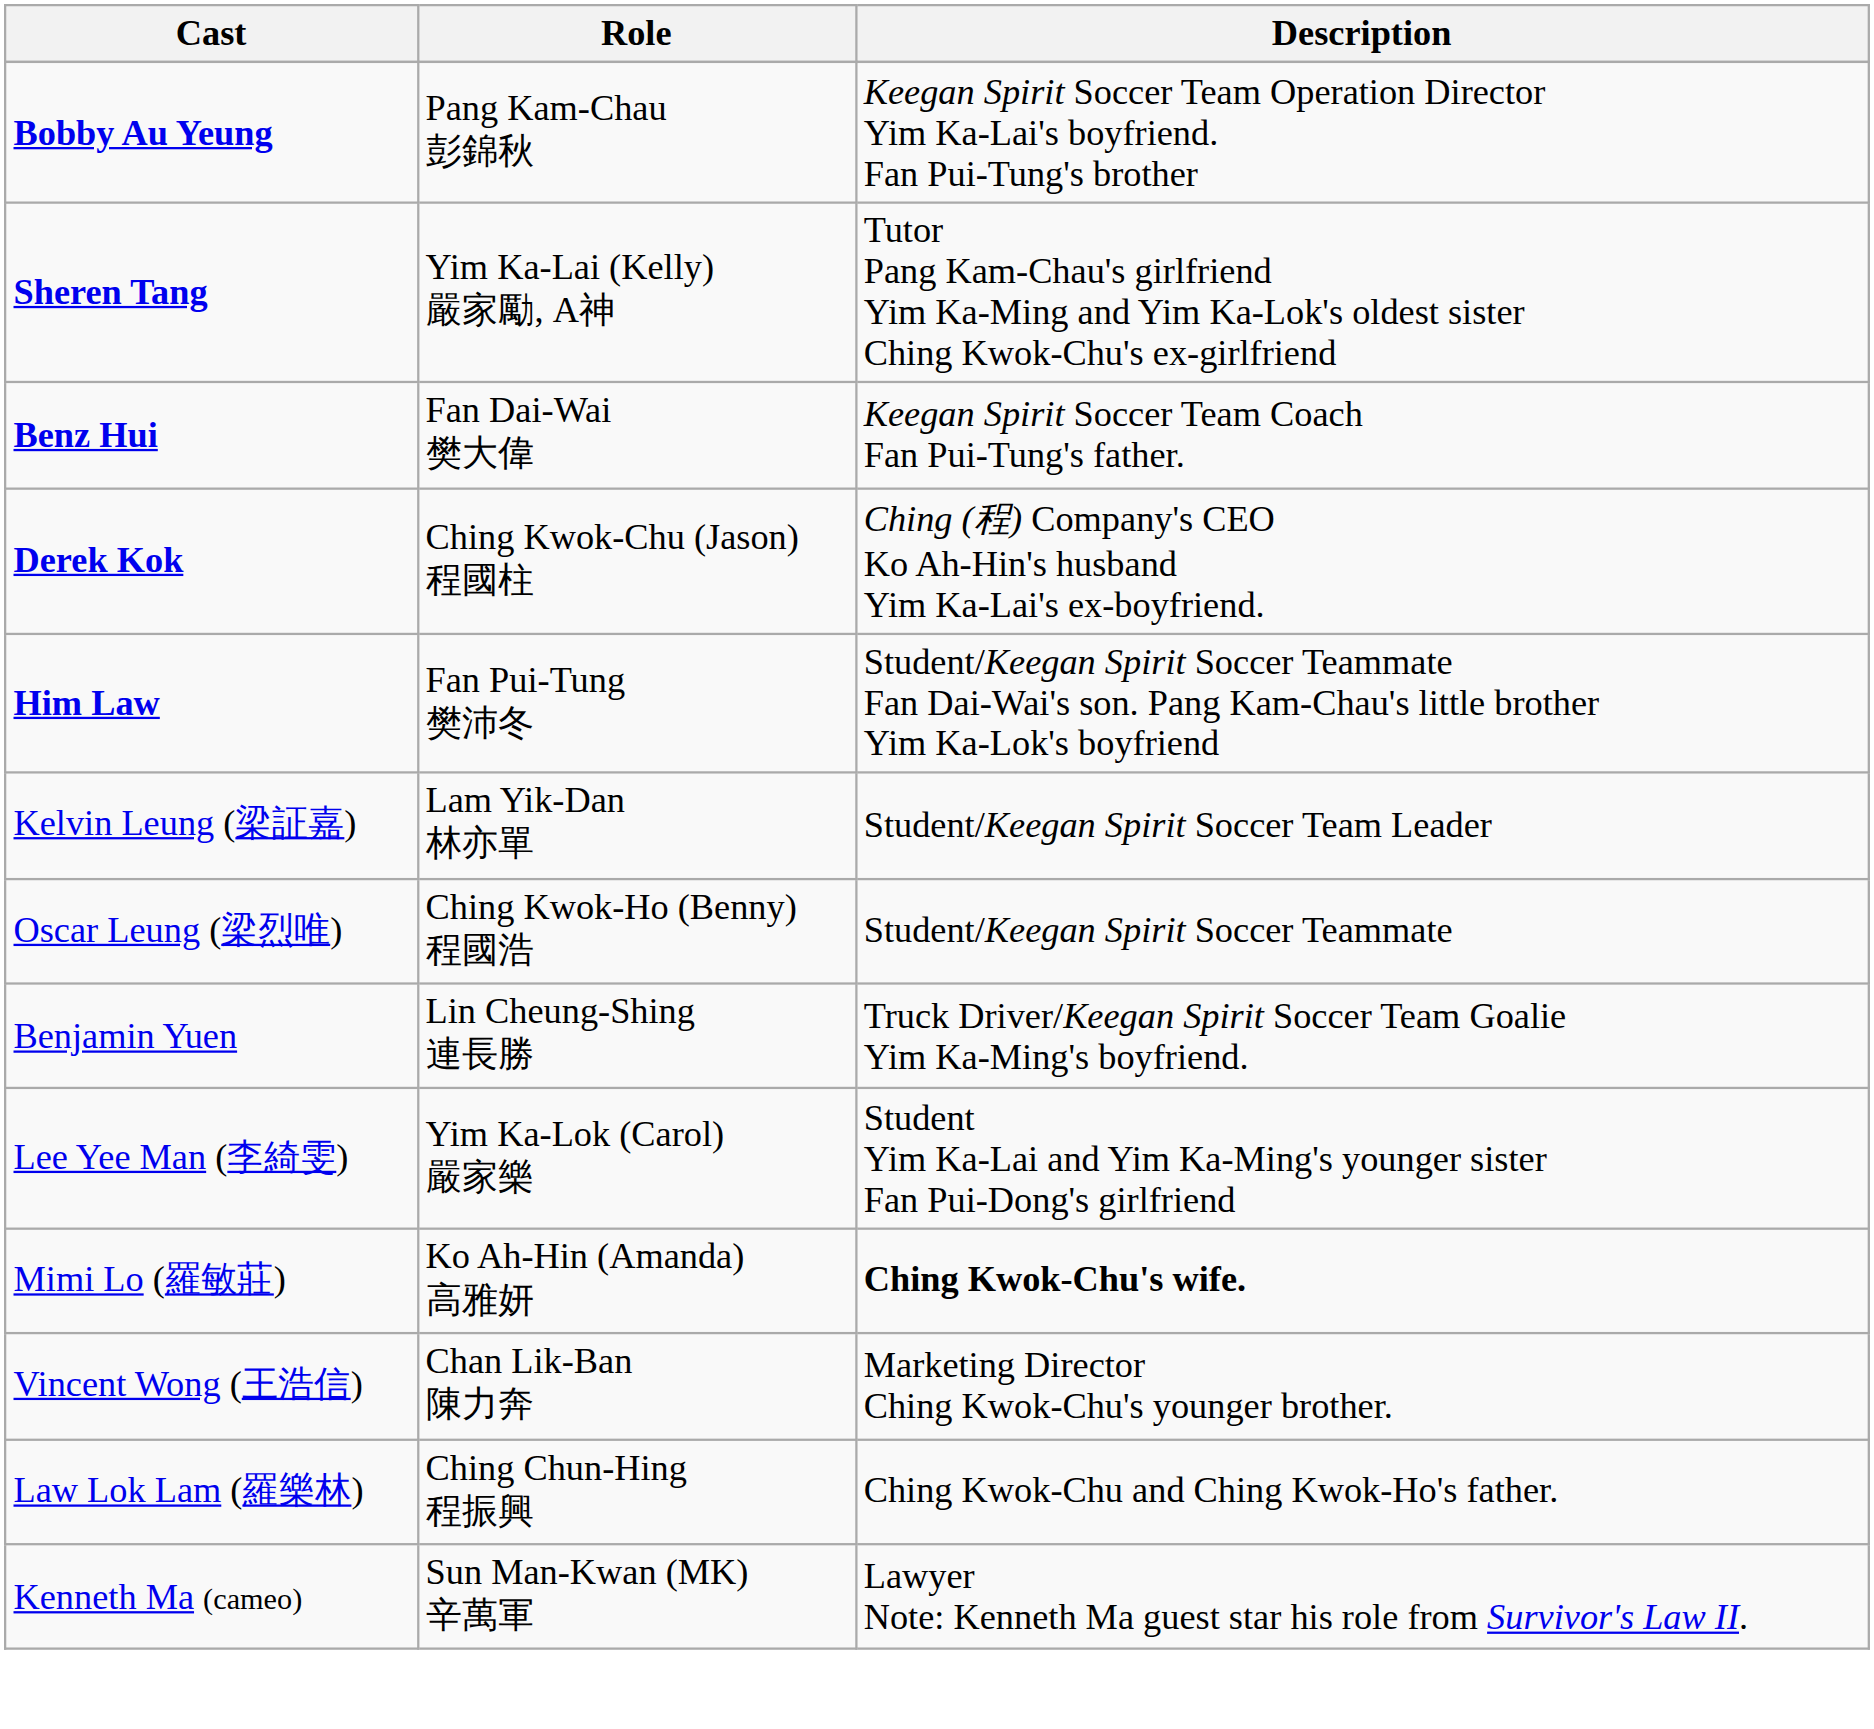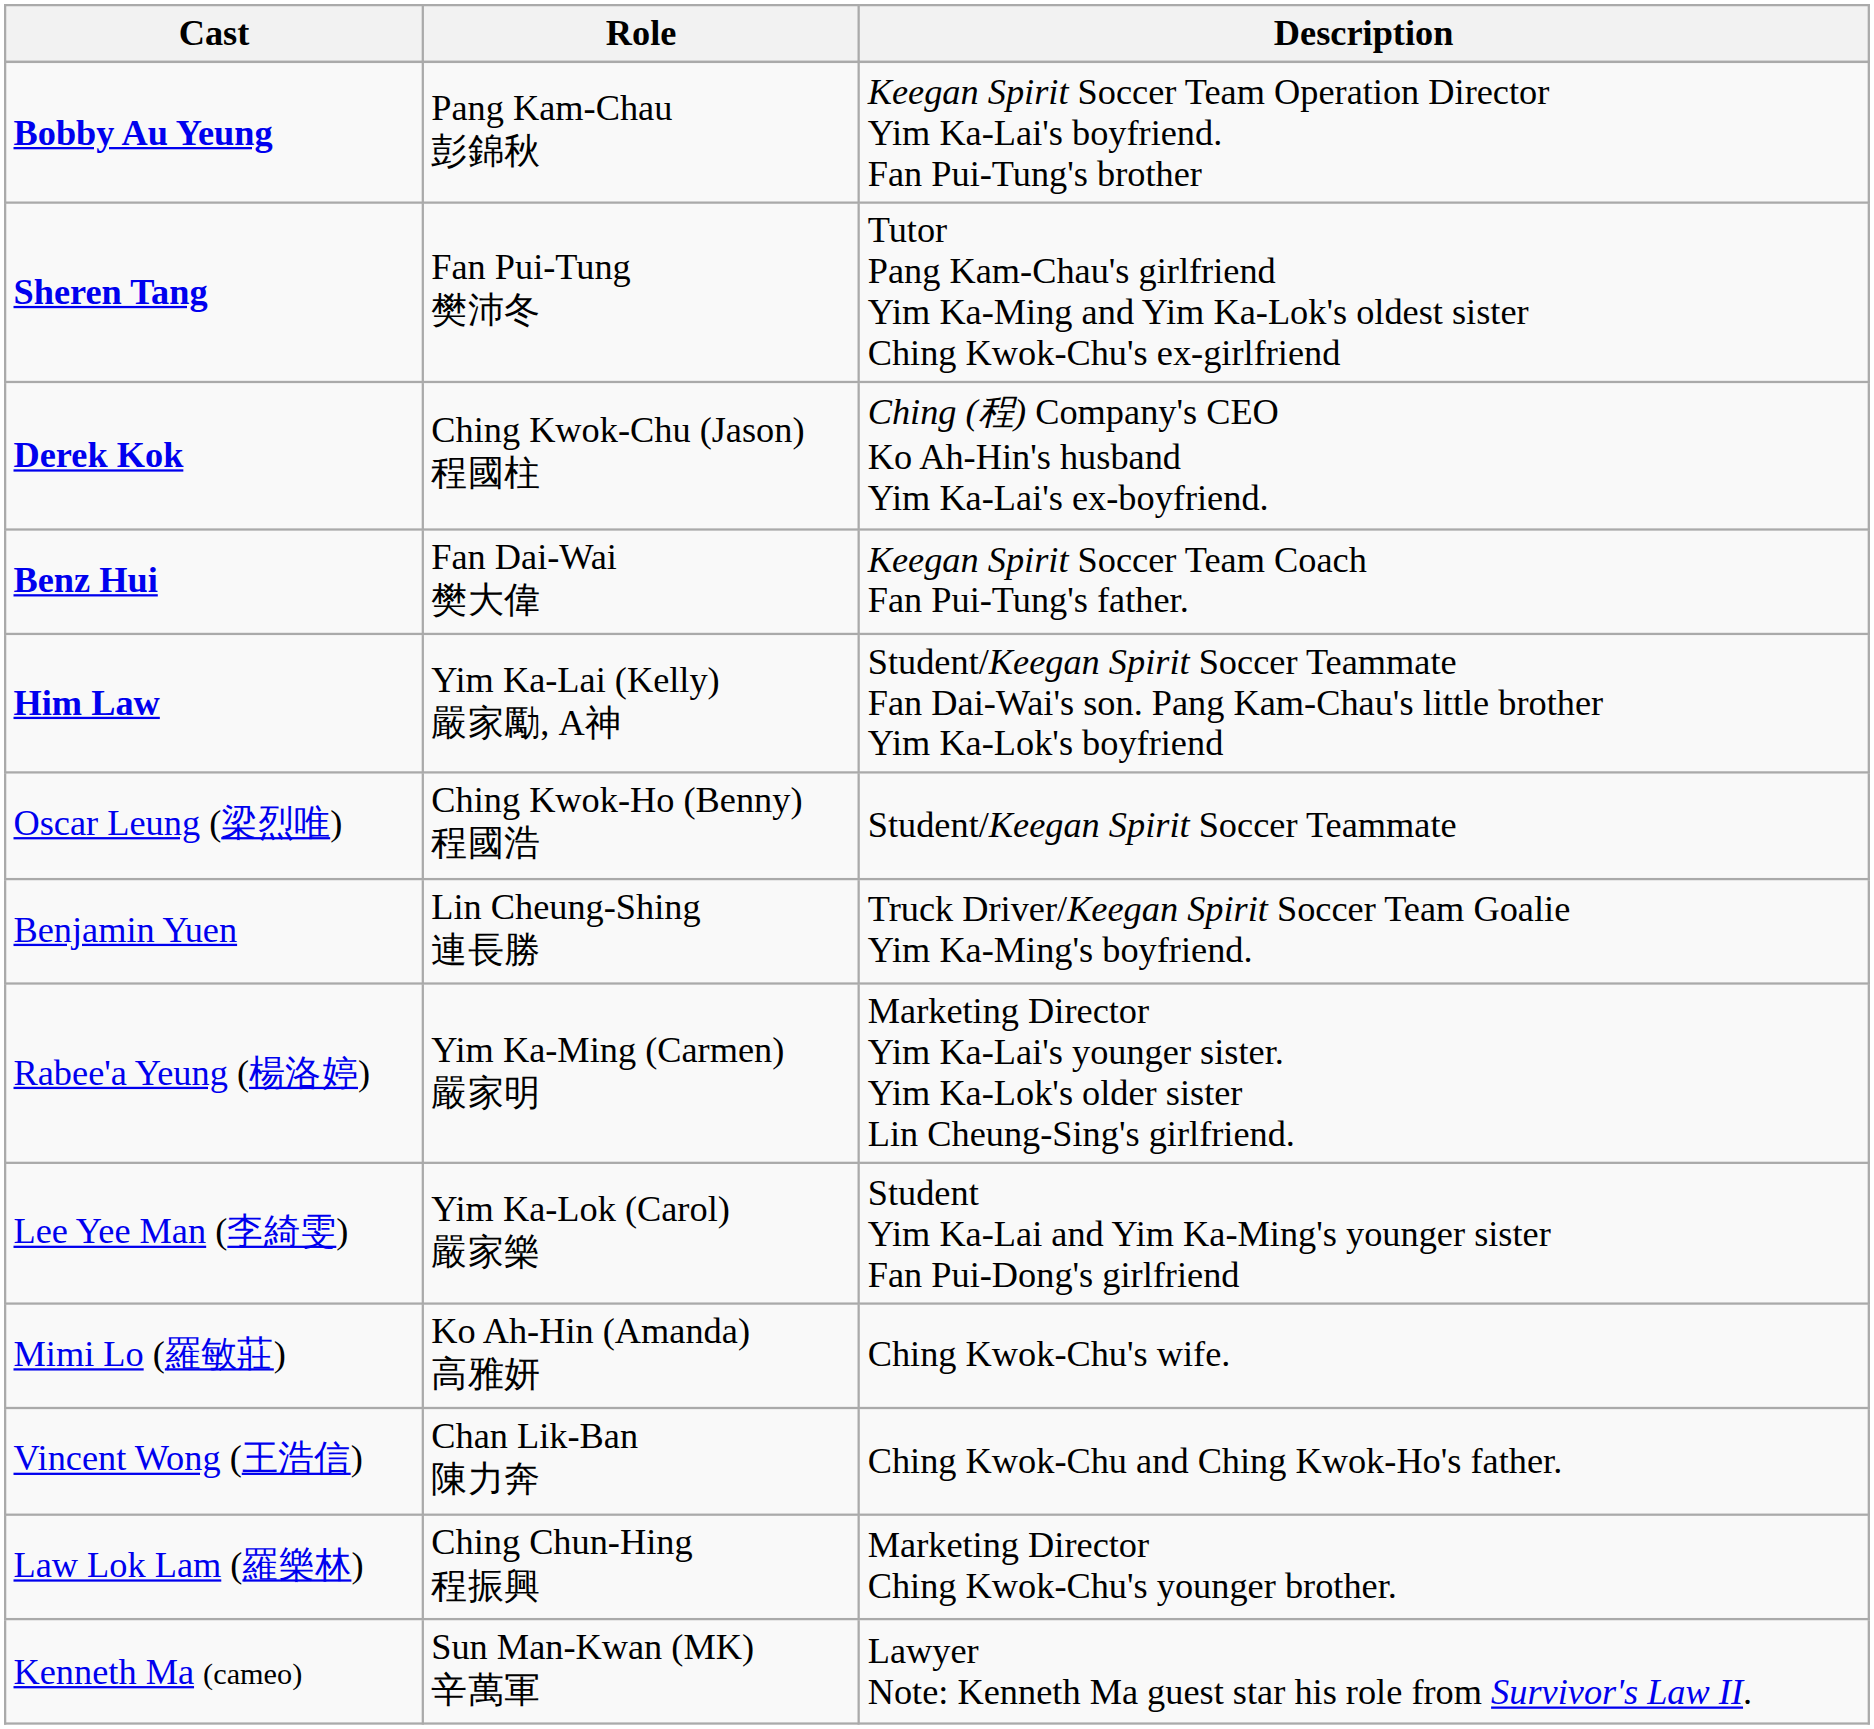 <table class="wikitable" width="65%">
 <tr>
 <th>Cast</th>
 <th>Role</th>
 <th>Description</th>
 </tr>
 <tr>
 </tr>
 <tr>
 <td><strong><a href='#'>Bobby Au Yeung</a></strong></td>
 <td>Pang Kam-Chau <br> 彭錦秋</td>
 <td><em>Keegan Spirit</em> Soccer Team Operation Director <br> Yim Ka-Lai's boyfriend. <br> Fan Pui-Tung's brother</td>
 </tr>
 <tr>
 <td><strong><a href='#'>Sheren Tang</a></strong></td>
-<td>Yim Ka-Lai (Kelly) <br> 嚴家勵, A神</td>
+<td>Fan Pui-Tung <br> 樊沛冬</td>
 <td>Tutor <br> Pang Kam-Chau's girlfriend <br> Yim Ka-Ming and Yim Ka-Lok's oldest sister <br> Ching Kwok-Chu's ex-girlfriend</td>
+</tr>
+<tr>
+<td><strong><a href='#'>Derek Kok</a></strong></td>
+<td>Ching Kwok-Chu (Jason) <br> 程國柱</td>
+<td><em>Ching (程)</em> Company's CEO <br> Ko Ah-Hin's husband <br> Yim Ka-Lai's ex-boyfriend.</td>
 </tr>
 <tr>
 <td><strong><a href='#'>Benz Hui</a></strong></td>
 <td>Fan Dai-Wai <br> 樊大偉</td>
 <td><em>Keegan Spirit</em> Soccer Team Coach <br> Fan Pui-Tung's father.</td>
 </tr>
 <tr>
-<td><strong><a href='#'>Derek Kok</a></strong></td>
-<td>Ching Kwok-Chu (Jason) <br> 程國柱</td>
-<td><em>Ching (程)</em> Company's CEO <br> Ko Ah-Hin's husband <br> Yim Ka-Lai's ex-boyfriend.</td>
-</tr>
-<tr>
 <td><strong><a href='#'>Him Law</a></strong></td>
-<td>Fan Pui-Tung <br> 樊沛冬</td>
+<td>Yim Ka-Lai (Kelly) <br> 嚴家勵, A神</td>
 <td>Student/<em>Keegan Spirit</em> Soccer Teammate <br> Fan Dai-Wai's son. Pang Kam-Chau's little brother <br> Yim Ka-Lok's boyfriend</td>
-</tr>
-<tr>
-<td><a href='#'>Kelvin Leung</a> (<a href='#'>梁証嘉</a>)</td>
-<td>Lam Yik-Dan <br> 林亦單</td>
-<td>Student/<em>Keegan Spirit</em> Soccer Team Leader</td>
 </tr>
 <tr>
 <td><a href='#'>Oscar Leung</a> (<a href='#'>梁烈唯</a>)</td>
 <td>Ching Kwok-Ho (Benny) <br> 程國浩</td>
 <td>Student/<em>Keegan Spirit</em> Soccer Teammate</td>
 </tr>
 <tr>
 <td><a href='#'>Benjamin Yuen</a></td>
 <td>Lin Cheung-Shing <br> 連長勝</td>
 <td>Truck Driver/<em>Keegan Spirit</em> Soccer Team Goalie <br> Yim Ka-Ming's boyfriend.</td>
 </tr>
 <tr>
+<td><a href='#'>Rabee'a Yeung</a> (<a href='#'>楊洛婷</a>)</td>
+<td>Yim Ka-Ming (Carmen) <br> 嚴家明</td>
+<td>Marketing Director <br> Yim Ka-Lai's younger sister. <br> Yim Ka-Lok's older sister <br> Lin Cheung-Sing's girlfriend.</td>
+</tr>
+<tr>
 <td><a href='#'>Lee Yee Man</a> (<a href='#'>李綺雯</a>)</td>
 <td>Yim Ka-Lok (Carol) <br> 嚴家樂</td>
 <td>Student <br> Yim Ka-Lai and Yim Ka-Ming's younger sister <br> Fan Pui-Dong's girlfriend</td>
 </tr>
 <tr>
 <td><a href='#'>Mimi Lo</a> (<a href='#'>羅敏莊</a>)</td>
 <td>Ko Ah-Hin (Amanda) <br> 高雅妍</td>
-<td><strong>Ching Kwok-Chu's wife.</strong></td>
+<td>Ching Kwok-Chu's wife.</td>
 </tr>
 <tr>
 <td><a href='#'>Vincent Wong</a> (<a href='#'>王浩信</a>)</td>
 <td>Chan Lik-Ban <br> 陳力奔</td>
-<td>Marketing Director <br> Ching Kwok-Chu's younger brother.</td>
+<td>Ching Kwok-Chu and Ching Kwok-Ho's father.</td>
 </tr>
 <tr>
 <td><a href='#'>Law Lok Lam</a> (<a href='#'>羅樂林</a>)</td>
 <td>Ching Chun-Hing <br> 程振興</td>
-<td>Ching Kwok-Chu and Ching Kwok-Ho's father.</td>
+<td>Marketing Director <br> Ching Kwok-Chu's younger brother.</td>
 </tr>
 <tr>
 <td><a href='#'>Kenneth Ma</a> <small>(cameo)</small></td>
 <td>Sun Man-Kwan (MK) <br> 辛萬軍</td>
 <td>Lawyer <br>Note: Kenneth Ma guest star his role from <em><a href='#'>Survivor's Law II</a></em>.</td>
 </tr>
 </table>
